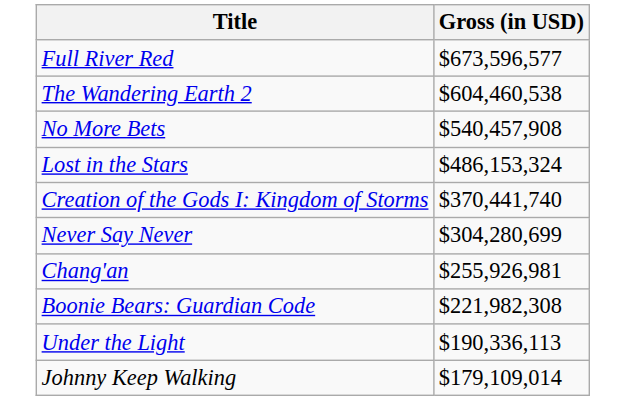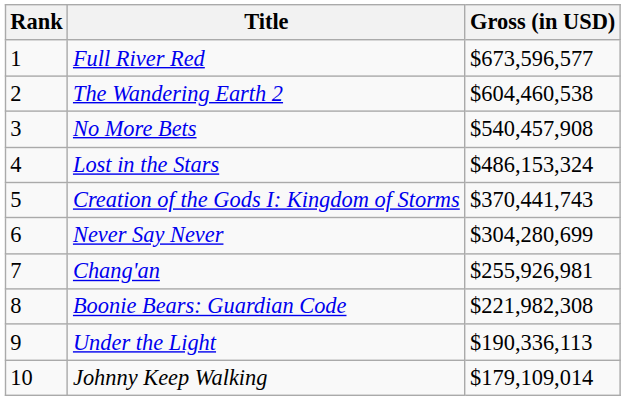 <table class="wikitable sortable" style="margin:auto; margin:auto;">
 <tr>
+<th>Rank</th>
 <th>Title</th>
 <th>Gross (in USD)</th>
 </tr>
 <tr>
+<td>1</td>
 <td><em><a href='#'>Full River Red</a></em></td>
 <td>$673,596,577</td>
 </tr>
 <tr>
+<td>2</td>
 <td><em><a href='#'>The Wandering Earth 2</a></em></td>
 <td>$604,460,538</td>
 </tr>
 <tr>
+<td>3</td>
 <td><em><a href='#'>No More Bets</a></em></td>
 <td>$540,457,908</td>
 </tr>
 <tr>
+<td>4</td>
 <td><em><a href='#'>Lost in the Stars</a></em></td>
 <td>$486,153,324</td>
 </tr>
 <tr>
+<td>5</td>
 <td><em><a href='#'>Creation of the Gods I: Kingdom of Storms</a></em></td>
-<td>$370,441,740</td>
+<td>$370,441,743</td>
 </tr>
 <tr>
+<td>6</td>
 <td><em><a href='#'>Never Say Never</a></em></td>
 <td>$304,280,699</td>
 </tr>
 <tr>
+<td>7</td>
 <td><em><a href='#'>Chang'an</a></em></td>
 <td>$255,926,981</td>
 </tr>
 <tr>
+<td>8</td>
 <td><em><a href='#'>Boonie Bears: Guardian Code</a></em></td>
 <td>$221,982,308</td>
 </tr>
 <tr>
+<td>9</td>
 <td><em><a href='#'>Under the Light</a></em></td>
 <td>$190,336,113</td>
 </tr>
 <tr>
+<td>10</td>
 <td><em>Johnny Keep Walking</em></td>
 <td>$179,109,014</td>
 </tr>
 </table>
